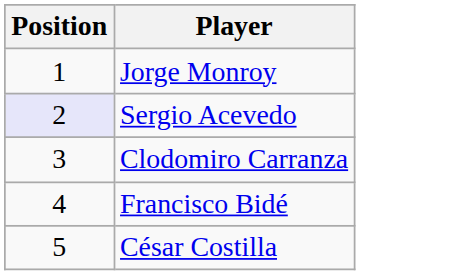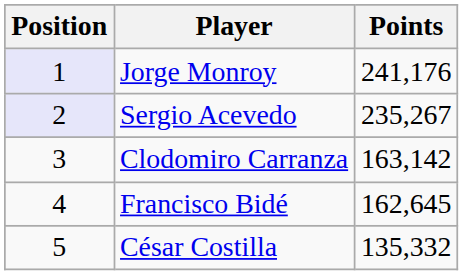 <table class=wikitable>
 <tr>
 <th>Position</th>
 <th>Player</th>
+<th>Points</th>
 </tr>
 <tr>
-<td align=center>1</td>
+<td align=center style="background: lavender;">1</td>
 <td> <a href='#'>Jorge Monroy</a></td>
+<td align=center>241,176</td>
 </tr>
 <tr>
 <td align=center style="background: lavender;">2</td>
 <td> <a href='#'>Sergio Acevedo</a></td>
+<td align=center>235,267</td>
 </tr>
 <tr>
 <td align=center>3</td>
 <td> <a href='#'>Clodomiro Carranza</a></td>
+<td align=center>163,142</td>
 </tr>
 <tr>
 <td align=center>4</td>
 <td> <a href='#'>Francisco Bidé</a></td>
+<td align=center>162,645</td>
 </tr>
 <tr>
 <td align=center>5</td>
 <td> <a href='#'>César Costilla</a></td>
+<td align=center>135,332</td>
 </tr>
 </table>
